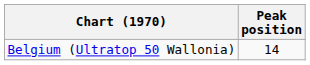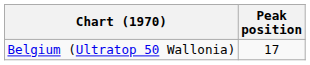 <table class="wikitable">
 <tr>
 <th align="left">Chart (1970)</th>
 <th align="center">Peak<br>position</th>
 </tr>
 <tr>
 <td align="left"><a href='#'>Belgium</a> (<a href='#'>Ultratop 50</a> Wallonia)</td>
-<td align="center">14</td>
+<td align="center">17</td>
 </tr>
 </table>
